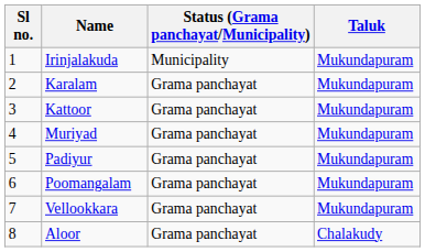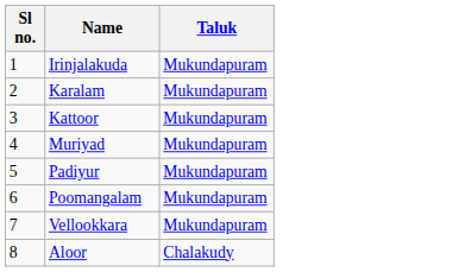 <table class="wikitable sortable" style="font-size: 95%;">
 <tr>
 <th width="30px">Sl no.</th>
 <th width="100px">Name</th>
-<th width="130px">Status (<a href='#'>Grama panchayat</a>/<a href='#'>Municipality</a>)</th>
 <th width="100px"><a href='#'>Taluk</a></th>
 </tr>
 <tr>
 <td>1</td>
 <td><a href='#'>Irinjalakuda</a></td>
-<td>Municipality</td>
 <td><a href='#'>Mukundapuram</a></td>
 </tr>
 <tr>
 <td>2</td>
 <td><a href='#'>Karalam</a></td>
-<td>Grama panchayat</td>
 <td><a href='#'>Mukundapuram</a></td>
 </tr>
 <tr>
 <td>3</td>
 <td><a href='#'>Kattoor</a></td>
-<td>Grama panchayat</td>
 <td><a href='#'>Mukundapuram</a></td>
 </tr>
 <tr>
 <td>4</td>
 <td><a href='#'>Muriyad</a></td>
-<td>Grama panchayat</td>
 <td><a href='#'>Mukundapuram</a></td>
 </tr>
 <tr>
 <td>5</td>
 <td><a href='#'>Padiyur</a></td>
-<td>Grama panchayat</td>
 <td><a href='#'>Mukundapuram</a></td>
 </tr>
 <tr>
 <td>6</td>
 <td><a href='#'>Poomangalam</a></td>
-<td>Grama panchayat</td>
 <td><a href='#'>Mukundapuram</a></td>
 </tr>
 <tr>
 <td>7</td>
 <td><a href='#'>Vellookkara</a></td>
-<td>Grama panchayat</td>
 <td><a href='#'>Mukundapuram</a></td>
 </tr>
 <tr>
 <td>8</td>
 <td><a href='#'>Aloor</a></td>
-<td>Grama panchayat</td>
 <td><a href='#'>Chalakudy</a></td>
 </tr>
 </table>
